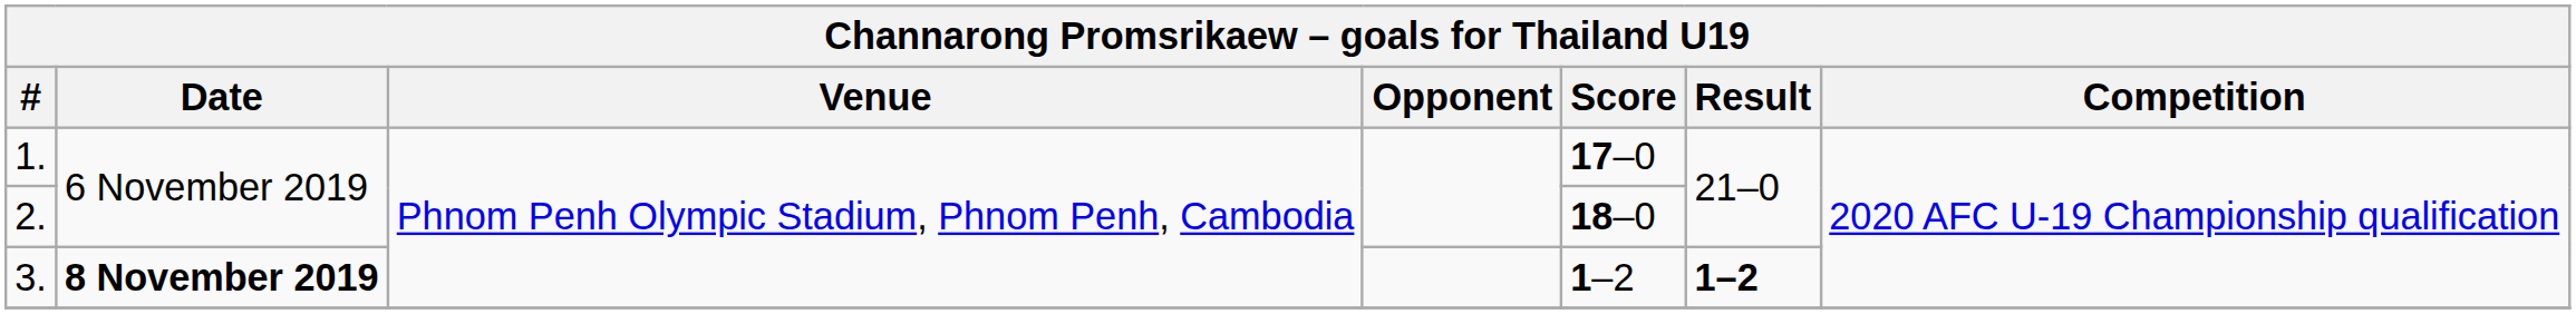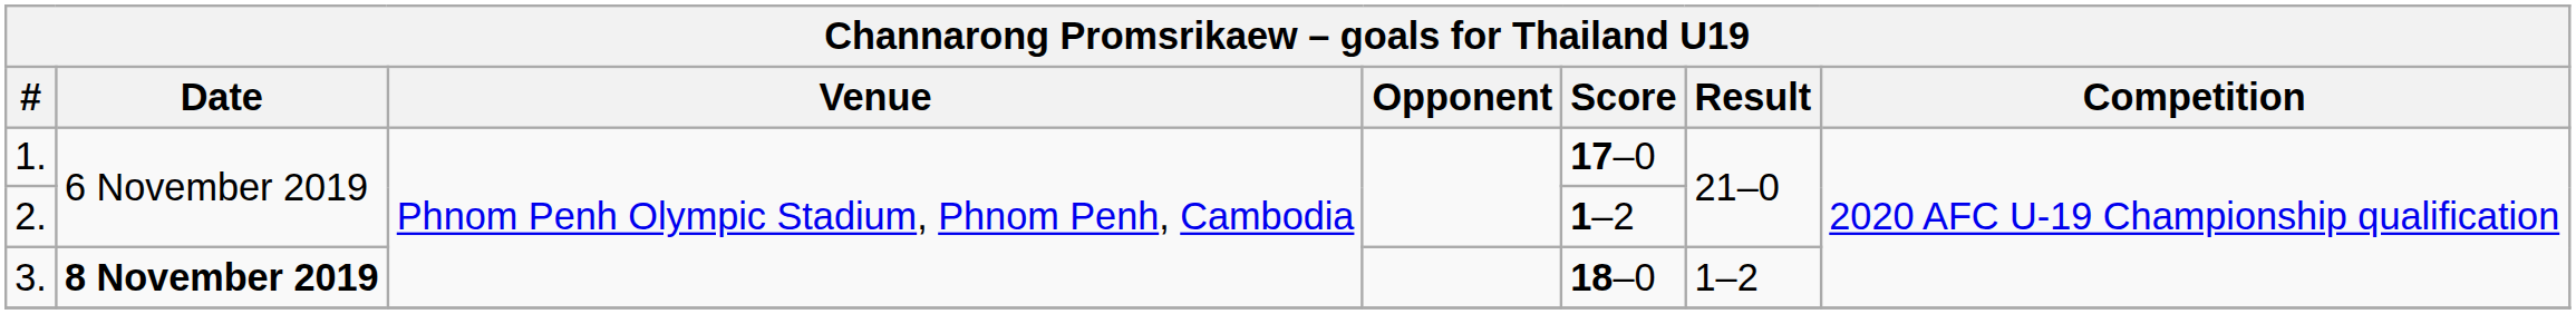 <table class="wikitable" style="font-size:90%;">
 <tr>
 <th colspan="8"><strong>Channarong Promsrikaew – goals for Thailand U19</strong></th>
 </tr>
 <tr>
 <th>#</th>
 <th>Date</th>
 <th>Venue</th>
 <th>Opponent</th>
 <th>Score</th>
 <th>Result</th>
 <th>Competition</th>
 </tr>
 <tr>
 <td>1.</td>
 <td rowspan="2">6 November 2019</td>
 <td rowspan="3"><a href='#'>Phnom Penh Olympic Stadium</a>, <a href='#'>Phnom Penh</a>, <a href='#'>Cambodia</a></td>
 <td rowspan="2"></td>
 <td><strong>17</strong>–0</td>
 <td rowspan="2">21–0</td>
 <td rowspan="3"><a href='#'>2020 AFC U-19 Championship qualification</a></td>
 </tr>
 <tr>
 <td>2.</td>
-<td><strong>18</strong>–0</td>
+<td><strong>1</strong>–2</td>
 </tr>
 <tr>
 <td>3.</td>
 <td rowspan="1"><strong>8 November 2019</strong></td>
 <td rowspan="1"></td>
-<td><strong>1</strong>–2</td>
-<td rowspan="1"><strong>1–2</strong></td>
+<td><strong>18</strong>–0</td>
+<td rowspan="1">1–2</td>
 </tr>
 <tr>
 </tr>
 </table>
